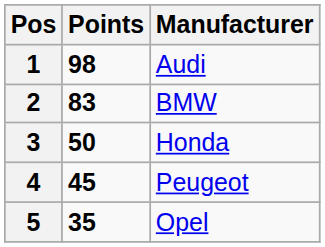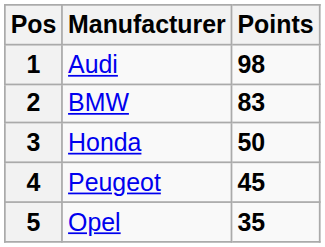 <table class="wikitable" style="font-size: 90%">
 <tr>
 <th>Pos</th>
+<th>Manufacturer</th>
 <th>Points</th>
-<th>Manufacturer</th>
 </tr>
 <tr>
 <th>1</th>
+<td> <a href='#'>Audi</a></td>
 <td><strong>98</strong></td>
-<td> <a href='#'>Audi</a></td>
 </tr>
 <tr>
 <th>2</th>
+<td> <a href='#'>BMW</a></td>
 <td><strong>83</strong></td>
-<td> <a href='#'>BMW</a></td>
 </tr>
 <tr>
 <th>3</th>
+<td> <a href='#'>Honda</a></td>
 <td><strong>50</strong></td>
-<td> <a href='#'>Honda</a></td>
 </tr>
 <tr>
 <th>4</th>
+<td> <a href='#'>Peugeot</a></td>
 <td><strong>45</strong></td>
-<td> <a href='#'>Peugeot</a></td>
 </tr>
 <tr>
 <th>5</th>
+<td> <a href='#'>Opel</a></td>
 <td><strong>35</strong></td>
-<td> <a href='#'>Opel</a></td>
 </tr>
 </table>
